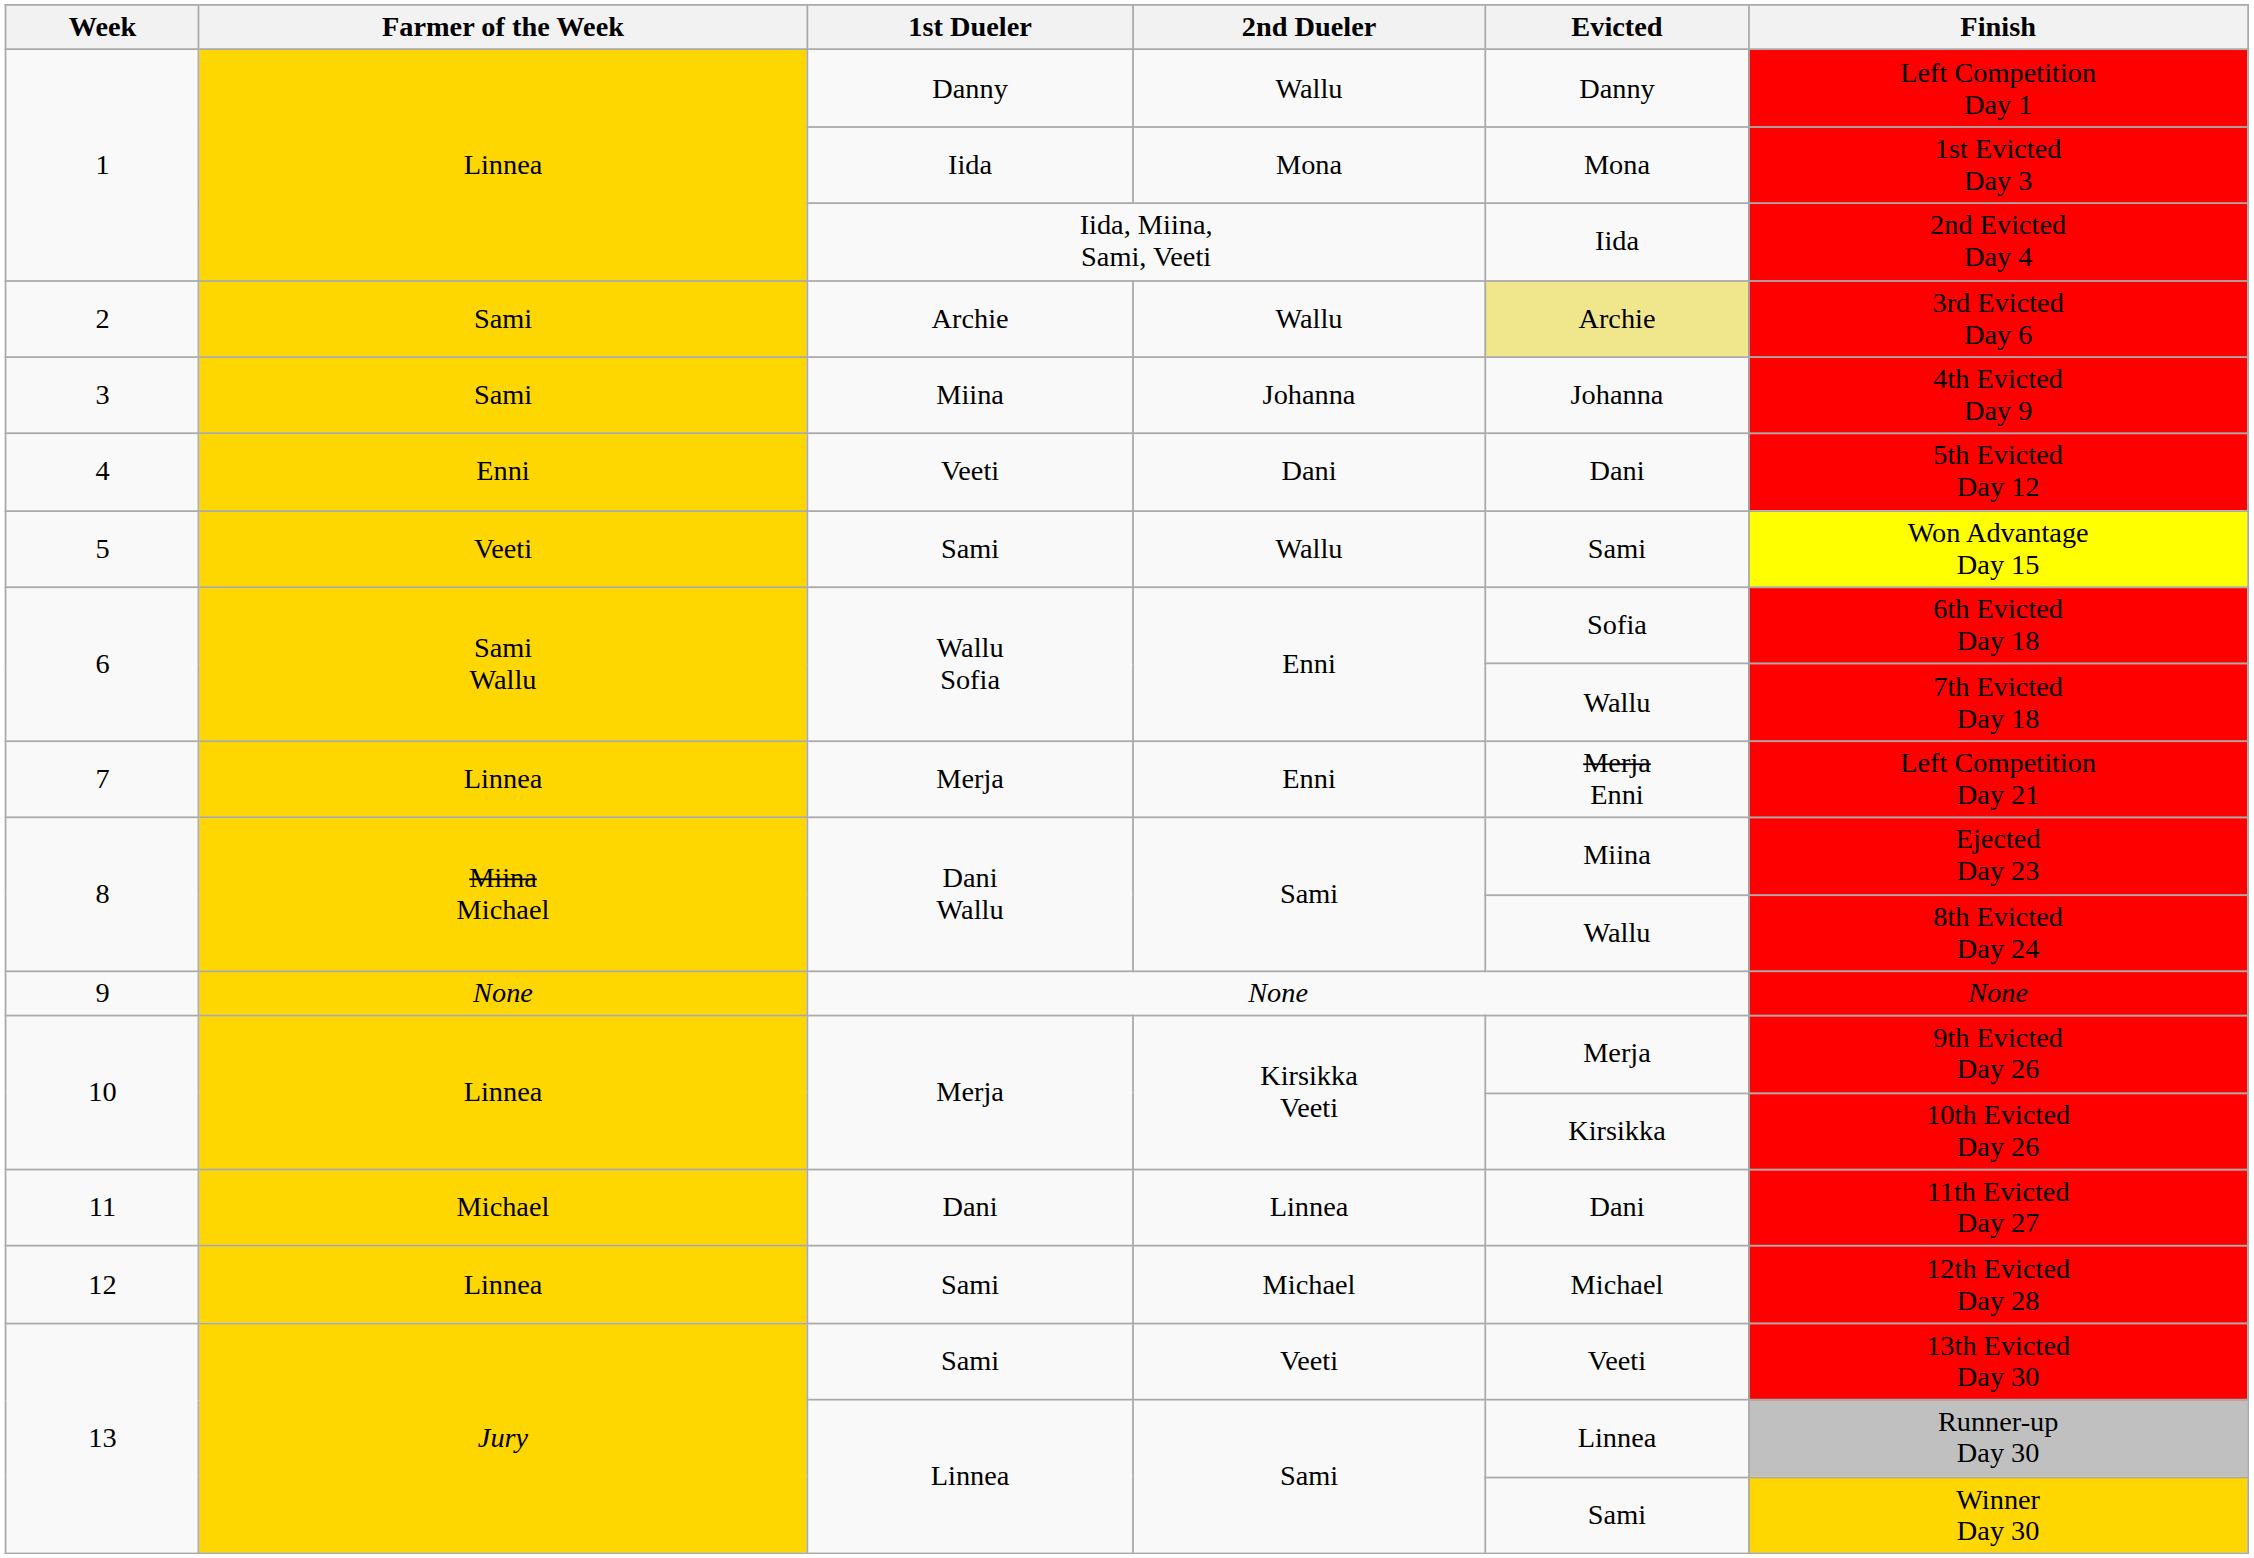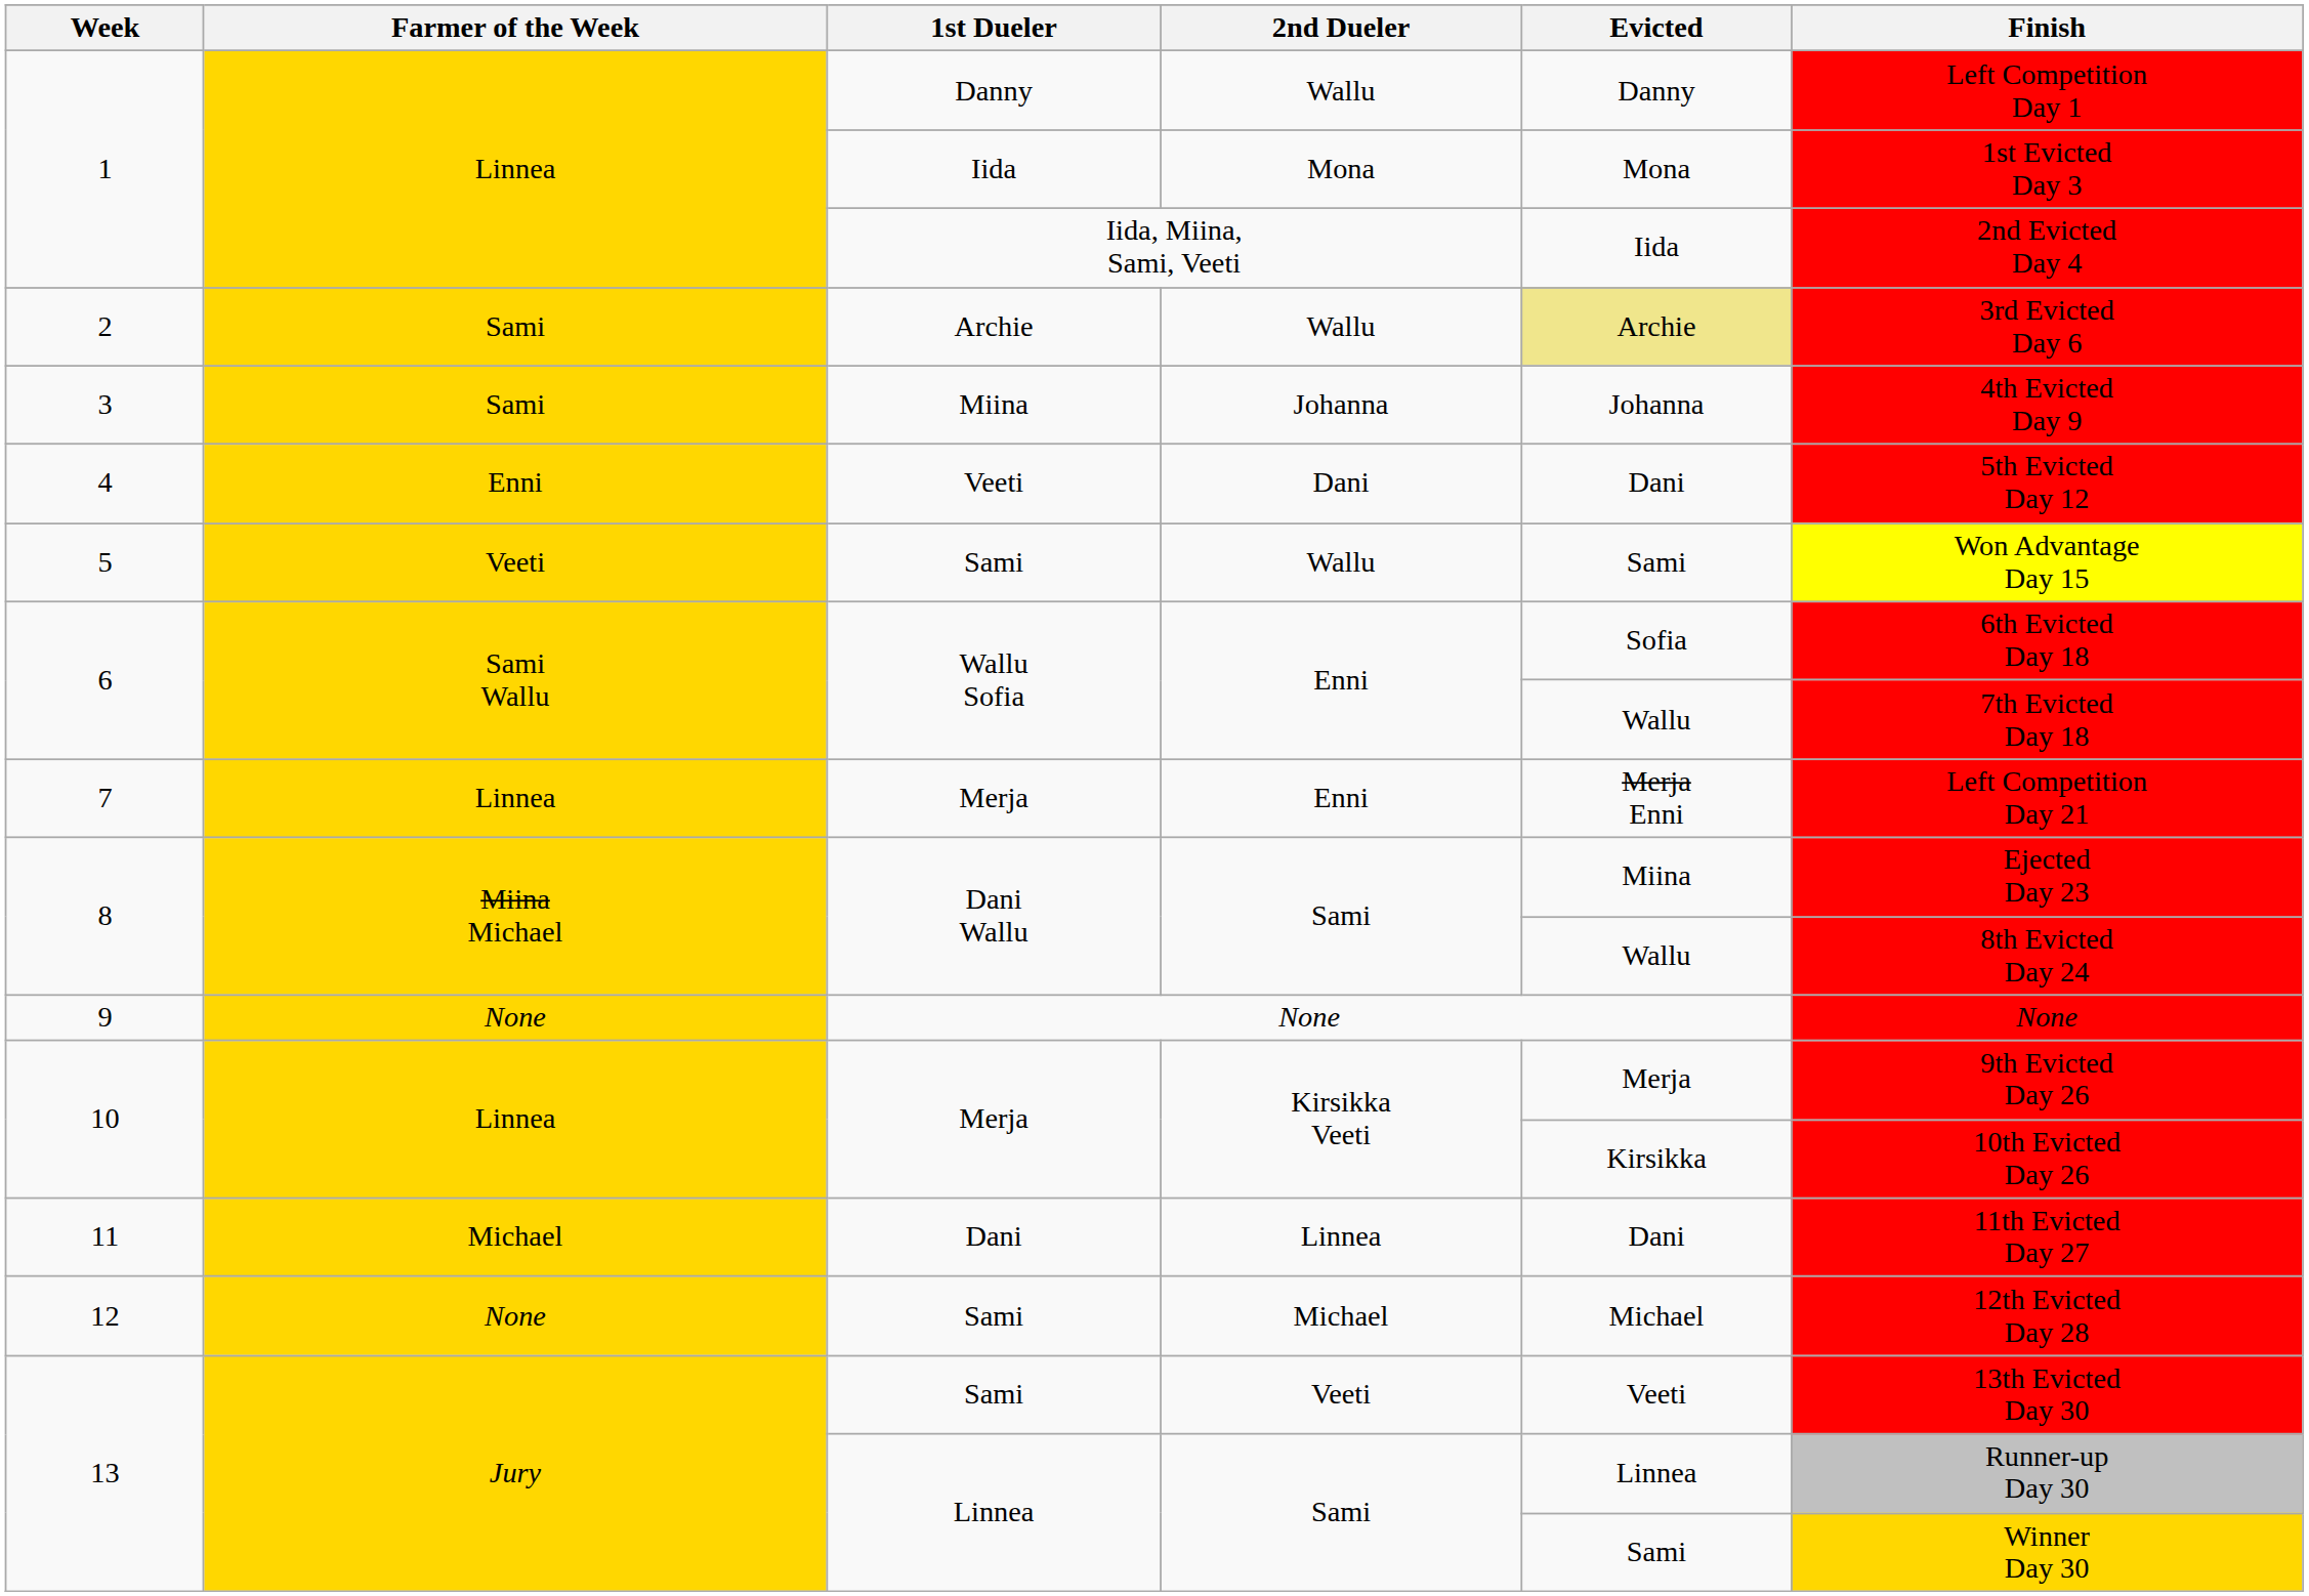 <table class="wikitable" style="font-size:100%; text-align:center; width: 80%; margin-left: auto; margin-right: auto;">
 <tr>
 <th>Week</th>
 <th>Farmer of the Week</th>
 <th>1st Dueler</th>
 <th>2nd Dueler</th>
 <th>Evicted</th>
 <th>Finish</th>
 </tr>
 <tr>
 <td rowspan="3">1</td>
 <td rowspan="3" style="background:gold;">Linnea</td>
 <td rowspan="1">Danny</td>
 <td rowspan="1">Wallu</td>
 <td rowspan="1">Danny</td>
 <td rowspan="1" style="background:#ff0000">Left Competition<br>Day 1</td>
 </tr>
 <tr>
 <td rowspan="1">Iida</td>
 <td rowspan="1">Mona</td>
 <td rowspan="1">Mona</td>
 <td rowspan="1" style="background:#ff0000">1st Evicted<br>Day 3</td>
 </tr>
 <tr>
 <td rowspan="1" colspan="2">Iida, Miina,<br>Sami, Veeti</td>
 <td rowspan="1">Iida</td>
 <td rowspan="1" style="background:#ff0000">2nd Evicted<br>Day 4</td>
 </tr>
 <tr>
 <td>2</td>
 <td style="background:gold;">Sami</td>
 <td>Archie</td>
 <td>Wallu</td>
 <td style="background: khaki;">Archie</td>
 <td style="background:#ff0000">3rd Evicted<br>Day 6</td>
 </tr>
 <tr>
 <td>3</td>
 <td style="background:gold;">Sami</td>
 <td>Miina</td>
 <td>Johanna</td>
 <td>Johanna</td>
 <td style="background:#ff0000">4th Evicted<br>Day 9</td>
 </tr>
 <tr>
 <td>4</td>
 <td style="background:gold;">Enni</td>
 <td>Veeti</td>
 <td>Dani</td>
 <td>Dani</td>
 <td style="background:#ff0000">5th Evicted<br>Day 12</td>
 </tr>
 <tr>
 <td>5</td>
 <td style="background:gold;">Veeti</td>
 <td>Sami</td>
 <td>Wallu</td>
 <td>Sami</td>
 <td style="background:yellow">Won Advantage<br>Day 15</td>
 </tr>
 <tr>
 <td rowspan="2">6</td>
 <td rowspan="2" style="background:gold;">Sami<br>Wallu</td>
 <td rowspan="2">Wallu<br>Sofia</td>
 <td rowspan="2">Enni</td>
 <td rowspan="1">Sofia</td>
 <td rowspan="1" style="background:#ff0000">6th Evicted<br>Day 18</td>
 </tr>
 <tr>
 <td rowspan="1">Wallu</td>
 <td rowspan="1" style="background:#ff0000">7th Evicted<br>Day 18</td>
 </tr>
 <tr>
 <td>7</td>
 <td style="background:gold;">Linnea</td>
 <td>Merja</td>
 <td>Enni</td>
 <td><s>Merja</s><br>Enni</td>
 <td style="background:#ff0000">Left Competition<br>Day 21</td>
 </tr>
 <tr>
 <td rowspan="2">8</td>
 <td rowspan="2" style="background:gold;"><s>Miina</s><br>Michael</td>
 <td rowspan="2">Dani<br>Wallu</td>
 <td rowspan="2">Sami</td>
 <td rowspan="1">Miina</td>
 <td rowspan="1" style="background:#ff0000">Ejected<br>Day 23</td>
 </tr>
 <tr>
 <td rowspan="1">Wallu</td>
 <td rowspan="1" style="background:#ff0000">8th Evicted<br>Day 24</td>
 </tr>
 <tr>
 <td>9</td>
 <td style="background:gold;"><em>None</em></td>
 <td colspan="3"><em>None</em></td>
 <td style="background:#ff0000"><em>None</em></td>
 </tr>
 <tr>
 <td rowspan="2">10</td>
 <td rowspan="2" style="background:gold;">Linnea</td>
 <td rowspan="2">Merja</td>
 <td rowspan="2">Kirsikka<br>Veeti</td>
 <td rowspan="1">Merja</td>
 <td rowspan="1" style="background:#ff0000">9th Evicted<br>Day 26</td>
 </tr>
 <tr>
 <td rowspan="1">Kirsikka</td>
 <td rowspan="1" style="background:#ff0000">10th Evicted<br>Day 26</td>
 </tr>
 <tr>
 <td>11</td>
 <td style="background:gold;">Michael</td>
 <td>Dani</td>
 <td>Linnea</td>
 <td>Dani</td>
 <td style="background:#ff0000">11th Evicted<br>Day 27</td>
 </tr>
 <tr>
 <td>12</td>
-<td style="background:gold;">Linnea</td>
+<td style="background:gold;"><em>None</em></td>
 <td>Sami</td>
 <td>Michael</td>
 <td>Michael</td>
 <td style="background:#ff0000">12th Evicted<br>Day 28</td>
 </tr>
 <tr>
 <td rowspan="3">13</td>
 <td rowspan="3" style="background:gold;"><em>Jury</em></td>
 <td rowspan="1">Sami</td>
 <td rowspan="1">Veeti</td>
 <td rowspan="1">Veeti</td>
 <td rowspan="1" style="background:#ff0000">13th Evicted<br>Day 30</td>
 </tr>
 <tr>
 <td rowspan="2">Linnea</td>
 <td rowspan="2">Sami</td>
 <td rowspan="1">Linnea</td>
 <td rowspan="1" style="background:silver">Runner-up<br>Day 30</td>
 </tr>
 <tr>
 <td rowspan="1">Sami</td>
 <td rowspan="1" style="background:gold">Winner<br>Day 30</td>
 </tr>
 <tr>
 </tr>
 </table>
